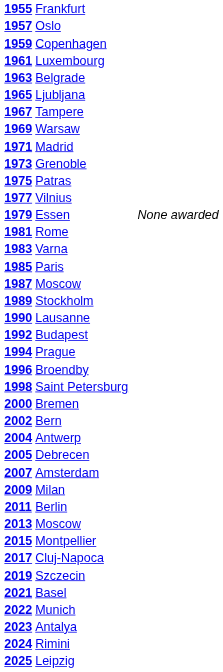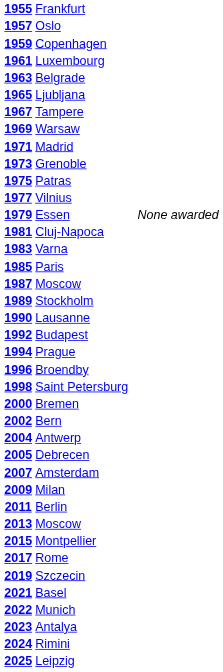 <table>
 <tr>
 <th scope=row><a href='#'>1955</a></th>
 <td> <a href='#'>Frankfurt</a></td>
 <td></td>
 <td></td>
 <td></td>
 </tr>
 <tr>
 <th scope=row><a href='#'>1957</a></th>
 <td> <a href='#'>Oslo</a></td>
 <td></td>
 <td></td>
 <td></td>
 </tr>
 <tr>
 <th scope=row><a href='#'>1959</a></th>
 <td> <a href='#'>Copenhagen</a></td>
 <td></td>
 <td></td>
 <td></td>
 </tr>
 <tr>
 <th scope=row><a href='#'>1961</a></th>
 <td> <a href='#'>Luxembourg</a></td>
 <td></td>
 <td></td>
 <td></td>
 </tr>
 <tr>
 <th scope=row><a href='#'>1963</a></th>
 <td> <a href='#'>Belgrade</a></td>
 <td></td>
 <td></td>
 <td></td>
 </tr>
 <tr>
 <th scope=row><a href='#'>1965</a></th>
 <td> <a href='#'>Ljubljana</a></td>
 <td></td>
 <td></td>
 <td></td>
 </tr>
 <tr>
 <th scope=row><a href='#'>1967</a></th>
 <td> <a href='#'>Tampere</a></td>
 <td></td>
 <td></td>
 <td></td>
 </tr>
 <tr>
 <th scope=row><a href='#'>1969</a></th>
 <td> <a href='#'>Warsaw</a></td>
 <td></td>
 <td></td>
 <td></td>
 </tr>
 <tr>
 <th scope=row><a href='#'>1971</a></th>
 <td> <a href='#'>Madrid</a></td>
 <td></td>
 <td></td>
 <td></td>
 </tr>
 <tr>
 <th scope=row><a href='#'>1973</a></th>
 <td> <a href='#'>Grenoble</a></td>
 <td></td>
 <td></td>
 <td></td>
 </tr>
 <tr>
 <th scope=row><a href='#'>1975</a></th>
 <td> <a href='#'>Patras</a></td>
 <td></td>
 <td></td>
 <td></td>
 </tr>
 <tr>
 <th scope=row><a href='#'>1977</a></th>
 <td> <a href='#'>Vilnius</a></td>
 <td></td>
 <td></td>
 <td></td>
 </tr>
 <tr>
 <th scope=row><a href='#'>1979</a></th>
 <td> <a href='#'>Essen</a></td>
 <td></td>
 <td><br></td>
 <td align=center><em>None awarded</em></td>
 </tr>
 <tr>
 <th scope=row><a href='#'>1981</a></th>
-<td> <a href='#'>Rome</a></td>
+<td> <a href='#'>Cluj-Napoca</a></td>
 <td></td>
 <td></td>
 <td></td>
 </tr>
 <tr>
 <th scope=row><a href='#'>1983</a></th>
 <td> <a href='#'>Varna</a></td>
 <td></td>
 <td></td>
 <td></td>
 </tr>
 <tr>
 <th scope=row><a href='#'>1985</a></th>
 <td> <a href='#'>Paris</a></td>
 <td></td>
 <td></td>
 <td></td>
 </tr>
 <tr>
 <th scope=row><a href='#'>1987</a></th>
 <td> <a href='#'>Moscow</a></td>
 <td></td>
 <td></td>
 <td></td>
 </tr>
 <tr>
 <th scope=row><a href='#'>1989</a></th>
 <td> <a href='#'>Stockholm</a></td>
 <td></td>
 <td></td>
 <td></td>
 </tr>
 <tr>
 <th scope=row><a href='#'>1990</a></th>
 <td> <a href='#'>Lausanne</a></td>
 <td></td>
 <td></td>
 <td></td>
 </tr>
 <tr>
 <th scope=row><a href='#'>1992</a></th>
 <td> <a href='#'>Budapest</a></td>
 <td></td>
 <td></td>
 <td></td>
 </tr>
 <tr>
 <th scope=row><a href='#'>1994</a></th>
 <td> <a href='#'>Prague</a></td>
 <td></td>
 <td></td>
 <td></td>
 </tr>
 <tr>
 <th scope=row><a href='#'>1996</a></th>
 <td> <a href='#'>Broendby</a></td>
 <td></td>
 <td></td>
 <td></td>
 </tr>
 <tr>
 <th scope=row><a href='#'>1998</a></th>
 <td> <a href='#'>Saint Petersburg</a></td>
 <td></td>
 <td></td>
 <td></td>
 </tr>
 <tr>
 <th scope=row><a href='#'>2000</a></th>
 <td> <a href='#'>Bremen</a></td>
 <td></td>
 <td></td>
 <td></td>
 </tr>
 <tr>
 <th scope=row><a href='#'>2002</a></th>
 <td> <a href='#'>Bern</a></td>
 <td></td>
 <td></td>
 <td></td>
 </tr>
 <tr>
 <th scope=row><a href='#'>2004</a></th>
 <td> <a href='#'>Antwerp</a></td>
 <td></td>
 <td></td>
 <td></td>
 </tr>
 <tr>
 <th scope=row><a href='#'>2005</a></th>
 <td> <a href='#'>Debrecen</a></td>
 <td></td>
 <td></td>
 <td></td>
 </tr>
 <tr>
 <th scope=row><a href='#'>2007</a></th>
 <td> <a href='#'>Amsterdam</a></td>
 <td></td>
 <td></td>
 <td></td>
 </tr>
 <tr>
 <th scope=row><a href='#'>2009</a></th>
 <td> <a href='#'>Milan</a></td>
 <td></td>
 <td></td>
 <td></td>
 </tr>
 <tr>
 <th scope=row><a href='#'>2011</a></th>
 <td> <a href='#'>Berlin</a></td>
 <td></td>
 <td></td>
 <td><br></td>
 </tr>
 <tr>
 <th scope=row><a href='#'>2013</a></th>
 <td> <a href='#'>Moscow</a></td>
 <td></td>
 <td></td>
 <td></td>
 </tr>
 <tr>
 <th scope=row><a href='#'>2015</a></th>
 <td> <a href='#'>Montpellier</a></td>
 <td></td>
 <td></td>
 <td></td>
 </tr>
 <tr>
 <th scope=row><a href='#'>2017</a></th>
-<td> <a href='#'>Cluj-Napoca</a></td>
+<td> <a href='#'>Rome</a></td>
 <td></td>
 <td></td>
 <td></td>
 </tr>
 <tr>
 <th scope=row><a href='#'>2019</a></th>
 <td> <a href='#'>Szczecin</a></td>
 <td></td>
 <td></td>
 <td></td>
 </tr>
 <tr>
 <th scope=row><a href='#'>2021</a></th>
 <td> <a href='#'>Basel</a></td>
 <td></td>
 <td></td>
 <td></td>
 </tr>
 <tr>
 <th scope=row><a href='#'>2022</a></th>
 <td> <a href='#'>Munich</a></td>
 <td></td>
 <td></td>
 <td></td>
 </tr>
 <tr>
 <th scope=row><a href='#'>2023</a></th>
 <td> <a href='#'>Antalya</a></td>
 <td></td>
 <td></td>
 <td></td>
 </tr>
 <tr>
 <th scope=row><a href='#'>2024</a></th>
 <td> <a href='#'>Rimini</a></td>
 <td></td>
 <td></td>
 <td></td>
 </tr>
 <tr>
 <th scope=row><a href='#'>2025</a></th>
 <td> <a href='#'>Leipzig</a></td>
 <td></td>
 <td></td>
 <td></td>
 </tr>
 </table>
